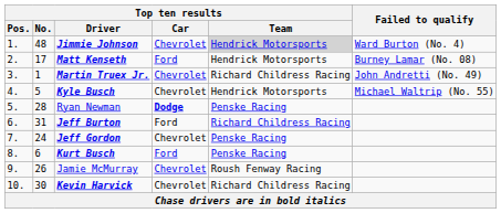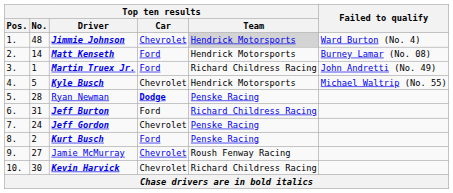 <table class="wikitable">
 <tr>
 <th colspan=5>Top ten results</th>
 <th rowspan=2>Failed to qualify</th>
 </tr>
 <tr>
 <th>Pos.</th>
 <th>No.</th>
 <th>Driver</th>
 <th>Car</th>
 <th>Team</th>
 </tr>
 <tr>
 <td>1.</td>
 <td>48</td>
 <td><strong><em><a href='#'>Jimmie Johnson</a></em></strong></td>
 <td><a href='#'>Chevrolet</a></td>
 <td style="background: lightgrey;"><a href='#'>Hendrick Motorsports</a></td>
 <td><a href='#'>Ward Burton</a> (No. 4)</td>
 </tr>
 <tr>
 <td>2.</td>
-<td>17</td>
+<td>14</td>
 <td><strong><em><a href='#'>Matt Kenseth</a></em></strong></td>
 <td><a href='#'>Ford</a></td>
 <td>Hendrick Motorsports</td>
 <td><a href='#'>Burney Lamar</a> (No. 08)</td>
 </tr>
 <tr>
 <td>3.</td>
 <td>1</td>
 <td><strong><em><a href='#'>Martin Truex Jr.</a></em></strong></td>
-<td><a href='#'>Chevrolet</a></td>
+<td><a href='#'>Ford</a></td>
 <td>Richard Childress Racing</td>
 <td><a href='#'>John Andretti</a> (No. 49)</td>
 </tr>
 <tr>
 <td>4.</td>
 <td>5</td>
 <td><strong><em><a href='#'>Kyle Busch</a></em></strong></td>
 <td>Chevrolet</td>
 <td>Hendrick Motorsports</td>
 <td><a href='#'>Michael Waltrip</a> (No. 55)</td>
 </tr>
 <tr>
 <td>5.</td>
 <td>28</td>
 <td><a href='#'>Ryan Newman</a></td>
 <td><strong><a href='#'>Dodge</a></strong></td>
 <td><a href='#'>Penske Racing</a></td>
 <td></td>
 </tr>
 <tr>
 <td>6.</td>
 <td>31</td>
 <td><strong><em><a href='#'>Jeff Burton</a></em></strong></td>
 <td>Ford</td>
 <td><a href='#'>Richard Childress Racing</a></td>
 <td></td>
 </tr>
 <tr>
 <td>7.</td>
 <td>24</td>
 <td><strong><em><a href='#'>Jeff Gordon</a></em></strong></td>
 <td>Chevrolet</td>
 <td><a href='#'>Penske Racing</a></td>
 <td></td>
 </tr>
 <tr>
 <td>8.</td>
-<td>6</td>
+<td>2</td>
 <td><strong><em><a href='#'>Kurt Busch</a></em></strong></td>
 <td><a href='#'>Ford</a></td>
 <td><a href='#'>Penske Racing</a></td>
 <td></td>
 </tr>
 <tr>
 <td>9.</td>
-<td>26</td>
+<td>27</td>
 <td><a href='#'>Jamie McMurray</a></td>
 <td><a href='#'>Chevrolet</a></td>
 <td>Roush Fenway Racing</td>
 <td></td>
 </tr>
 <tr>
 <td>10.</td>
 <td>30</td>
 <td><strong><em><a href='#'>Kevin Harvick</a></em></strong></td>
 <td>Chevrolet</td>
 <td>Richard Childress Racing</td>
 <td></td>
 </tr>
 <tr>
 <th colspan=6><em> Chase drivers are in <strong>bold italics<strong><em></th>
 </tr>
 </table>
